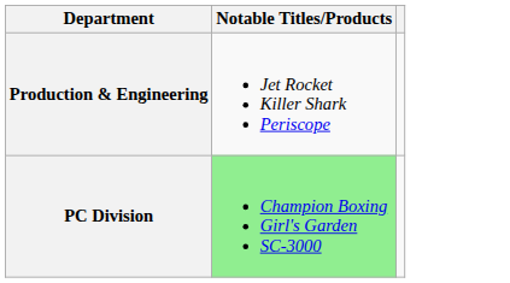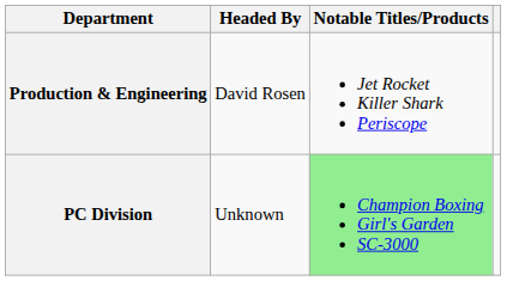 <table class="wikitable">
 <tr>
 <th>Department</th>
+<th>Headed By</th>
 <th>Notable Titles/Products</th>
 <th></th>
 </tr>
 <tr>
 <th>Production & Engineering</th>
+<td>David Rosen</td>
 <td><br><ul><li><em>Jet Rocket</em></li><li><em>Killer Shark</em></li><li><em><a href='#'>Periscope</a></em></li></ul></td>
 <td></td>
 </tr>
 <tr>
 <th>PC Division</th>
+<td>Unknown</td>
 <td style="background: lightgreen;"><br><ul><li><em><a href='#'>Champion Boxing</a></em></li><li><em><a href='#'>Girl's Garden</a></em></li><li><em><a href='#'>SC-3000</a></em></li></ul></td>
 <td></td>
 </tr>
 </table>
